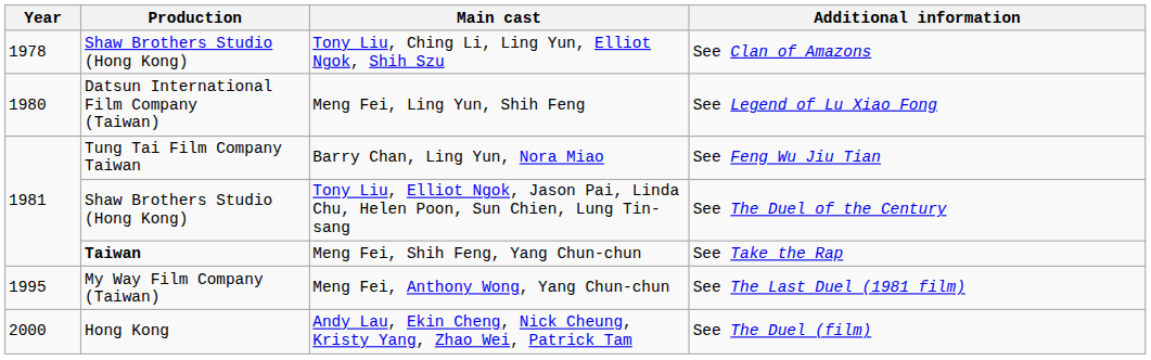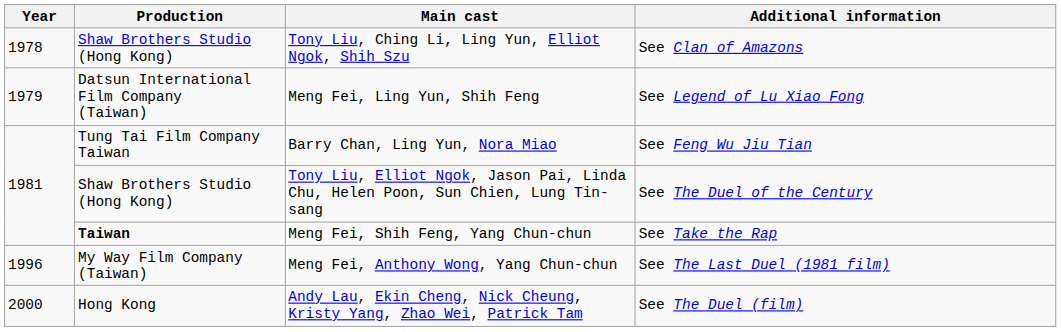 <table class="wikitable" width=75%>
 <tr>
 <th width=5%>Year</th>
 <th width=15%>Production</th>
 <th width=25%>Main cast</th>
 <th width=30%>Additional information</th>
 </tr>
 <tr>
 <td>1978</td>
 <td><a href='#'>Shaw Brothers Studio</a><br>(Hong Kong)</td>
 <td><a href='#'>Tony Liu</a>, Ching Li, Ling Yun, <a href='#'>Elliot Ngok</a>, <a href='#'>Shih Szu</a></td>
 <td>See <em><a href='#'>Clan of Amazons</a></em></td>
 </tr>
 <tr>
-<td>1980</td>
+<td>1979</td>
 <td>Datsun International Film Company<br>(Taiwan)</td>
 <td>Meng Fei, Ling Yun, Shih Feng</td>
 <td>See <em><a href='#'>Legend of Lu Xiao Fong</a></em></td>
 </tr>
 <tr>
 <td rowspan=3>1981</td>
 <td>Tung Tai Film Company<br>Taiwan</td>
 <td>Barry Chan, Ling Yun, <a href='#'>Nora Miao</a></td>
 <td>See <em><a href='#'>Feng Wu Jiu Tian</a></em></td>
 </tr>
 <tr>
 <td>Shaw Brothers Studio<br>(Hong Kong)</td>
 <td><a href='#'>Tony Liu</a>, <a href='#'>Elliot Ngok</a>, Jason Pai, Linda Chu, Helen Poon, Sun Chien, Lung Tin-sang</td>
 <td>See <em><a href='#'>The Duel of the Century</a></em></td>
 </tr>
 <tr>
 <td><strong>Taiwan</strong></td>
 <td>Meng Fei, Shih Feng, Yang Chun-chun</td>
 <td>See <em><a href='#'>Take the Rap</a></em></td>
 </tr>
 <tr>
-<td>1995</td>
+<td>1996</td>
 <td>My Way Film Company<br>(Taiwan)</td>
 <td>Meng Fei, <a href='#'>Anthony Wong</a>, Yang Chun-chun</td>
 <td>See <em><a href='#'>The Last Duel (1981 film)</a></em></td>
 </tr>
 <tr>
 <td>2000</td>
 <td>Hong Kong</td>
 <td><a href='#'>Andy Lau</a>, <a href='#'>Ekin Cheng</a>, <a href='#'>Nick Cheung</a>, <a href='#'>Kristy Yang</a>, <a href='#'>Zhao Wei</a>, <a href='#'>Patrick Tam</a></td>
 <td>See <em><a href='#'>The Duel (film)</a></em></td>
 </tr>
 </table>
